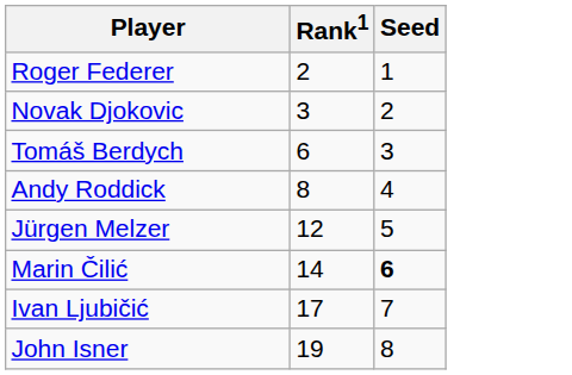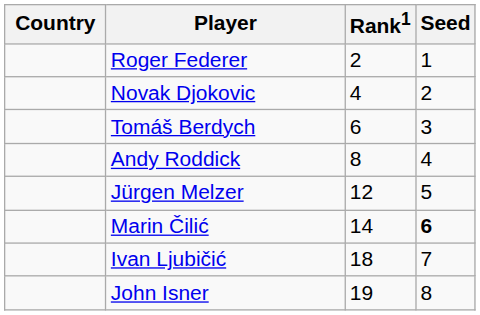 <table class="sortable wikitable">
 <tr>
+<th width="70">Country</th>
 <th width="175">Player</th>
 <th>Rank<sup>1</sup></th>
 <th>Seed</th>
 </tr>
 <tr>
+<td></td>
 <td><a href='#'>Roger Federer</a></td>
 <td>2</td>
 <td>1</td>
 </tr>
 <tr>
+<td></td>
 <td><a href='#'>Novak Djokovic</a></td>
-<td>3</td>
+<td>4</td>
 <td>2</td>
 </tr>
 <tr>
+<td></td>
 <td><a href='#'>Tomáš Berdych</a></td>
 <td>6</td>
 <td>3</td>
 </tr>
 <tr>
+<td></td>
 <td><a href='#'>Andy Roddick</a></td>
 <td>8</td>
 <td>4</td>
 </tr>
 <tr>
+<td></td>
 <td><a href='#'>Jürgen Melzer</a></td>
 <td>12</td>
 <td>5</td>
 </tr>
 <tr>
+<td></td>
 <td><a href='#'>Marin Čilić</a></td>
 <td>14</td>
 <td><strong>6</strong></td>
 </tr>
 <tr>
+<td></td>
 <td><a href='#'>Ivan Ljubičić</a></td>
-<td>17</td>
+<td>18</td>
 <td>7</td>
 </tr>
 <tr>
+<td></td>
 <td><a href='#'>John Isner</a></td>
 <td>19</td>
 <td>8</td>
 </tr>
 </table>
